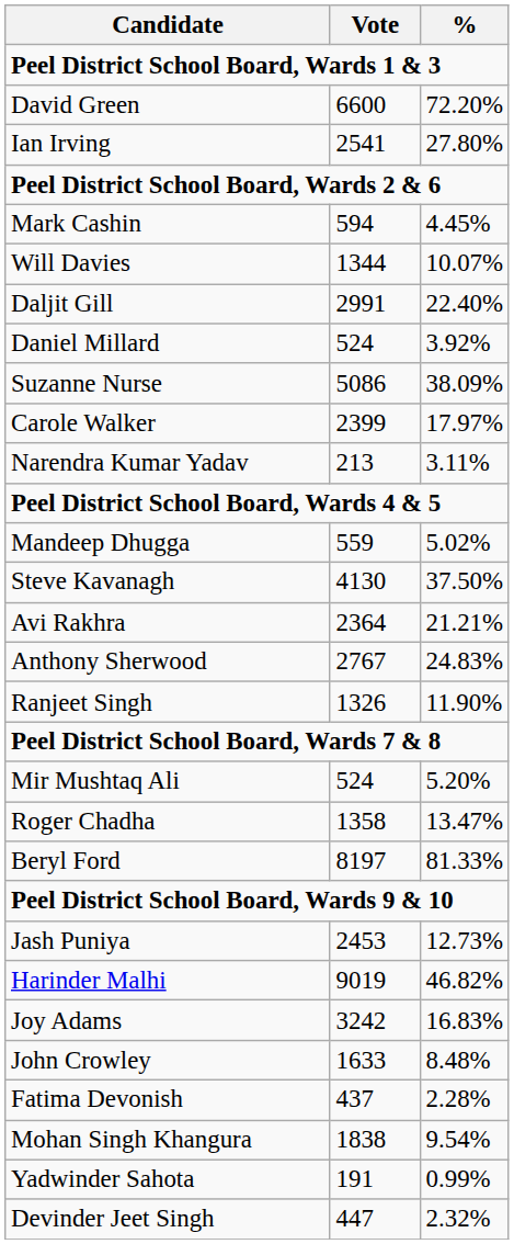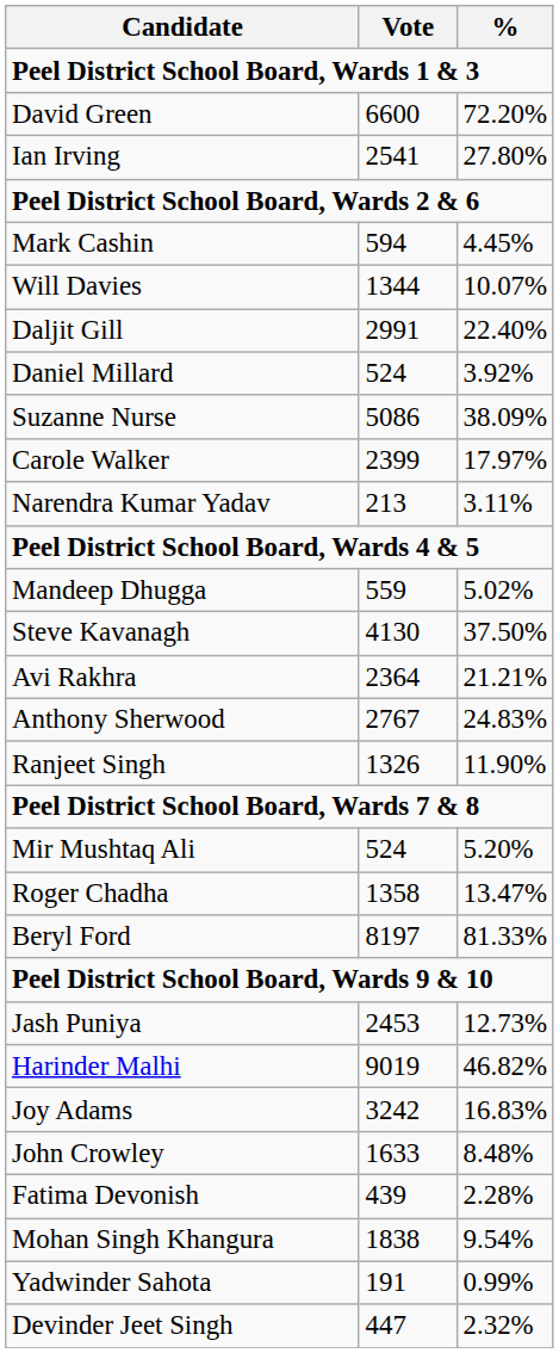 <table class="wikitable">
 <tr>
 <th bgcolor="#DDDDFF" width="200px">Candidate</th>
 <th bgcolor="#DDDDFF" width="50px">Vote</th>
 <th bgcolor="#DDDDFF" width="30px">%</th>
 </tr>
 <tr>
 <td colspan="4"><strong>Peel District School Board, Wards 1 & 3</strong></td>
 </tr>
 <tr>
 <td>David Green</td>
 <td>6600</td>
 <td>72.20%</td>
 </tr>
 <tr>
 <td>Ian Irving</td>
 <td>2541</td>
 <td>27.80%</td>
 </tr>
 <tr>
 <td colspan="4"><strong>Peel District School Board, Wards 2 & 6</strong></td>
 </tr>
 <tr>
 <td>Mark Cashin</td>
 <td>594</td>
 <td>4.45%</td>
 </tr>
 <tr>
 <td>Will Davies</td>
 <td>1344</td>
 <td>10.07%</td>
 </tr>
 <tr>
 <td>Daljit Gill</td>
 <td>2991</td>
 <td>22.40%</td>
 </tr>
 <tr>
 <td>Daniel Millard</td>
 <td>524</td>
 <td>3.92%</td>
 </tr>
 <tr>
 <td>Suzanne Nurse</td>
 <td>5086</td>
 <td>38.09%</td>
 </tr>
 <tr>
 <td>Carole Walker</td>
 <td>2399</td>
 <td>17.97%</td>
 </tr>
 <tr>
 <td>Narendra Kumar Yadav</td>
 <td>213</td>
 <td>3.11%</td>
 </tr>
 <tr>
 <td colspan="4"><strong>Peel District School Board, Wards 4 & 5</strong></td>
 </tr>
 <tr>
 <td>Mandeep Dhugga</td>
 <td>559</td>
 <td>5.02%</td>
 </tr>
 <tr>
 <td>Steve Kavanagh</td>
 <td>4130</td>
 <td>37.50%</td>
 </tr>
 <tr>
 <td>Avi Rakhra</td>
 <td>2364</td>
 <td>21.21%</td>
 </tr>
 <tr>
 <td>Anthony Sherwood</td>
 <td>2767</td>
 <td>24.83%</td>
 </tr>
 <tr>
 <td>Ranjeet Singh</td>
 <td>1326</td>
 <td>11.90%</td>
 </tr>
 <tr>
 <td colspan="4"><strong>Peel District School Board, Wards 7 & 8</strong></td>
 </tr>
 <tr>
 <td>Mir Mushtaq Ali</td>
 <td>524</td>
 <td>5.20%</td>
 </tr>
 <tr>
 <td>Roger Chadha</td>
 <td>1358</td>
 <td>13.47%</td>
 </tr>
 <tr>
 <td>Beryl Ford</td>
 <td>8197</td>
 <td>81.33%</td>
 </tr>
 <tr>
 <td colspan="4"><strong>Peel District School Board, Wards 9 & 10</strong></td>
 </tr>
 <tr>
 <td>Jash Puniya</td>
 <td>2453</td>
 <td>12.73%</td>
 </tr>
 <tr>
 <td><a href='#'>Harinder Malhi</a></td>
 <td>9019</td>
 <td>46.82%</td>
 </tr>
 <tr>
 <td>Joy Adams</td>
 <td>3242</td>
 <td>16.83%</td>
 </tr>
 <tr>
 <td>John Crowley</td>
 <td>1633</td>
 <td>8.48%</td>
 </tr>
 <tr>
 <td>Fatima Devonish</td>
-<td>437</td>
+<td>439</td>
 <td>2.28%</td>
 </tr>
 <tr>
 <td>Mohan Singh Khangura</td>
 <td>1838</td>
 <td>9.54%</td>
 </tr>
 <tr>
 <td>Yadwinder Sahota</td>
 <td>191</td>
 <td>0.99%</td>
 </tr>
 <tr>
 <td>Devinder Jeet Singh</td>
 <td>447</td>
 <td>2.32%</td>
 </tr>
 <tr>
 </tr>
 </table>
